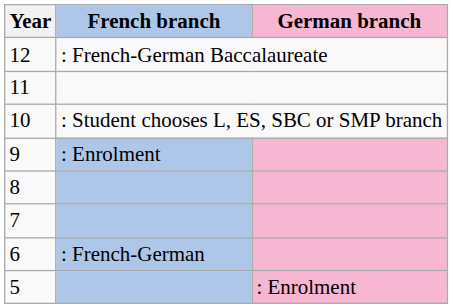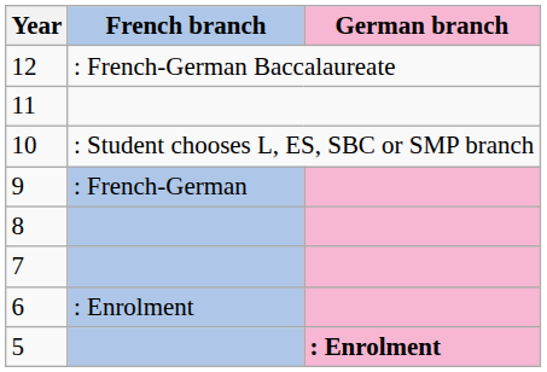 <table class="wikitable">
 <tr>
 <th>Year</th>
 <th style="background:#aec7e8;">French branch</th>
 <th style="background:#f7b6d2;">German branch</th>
 </tr>
 <tr>
 <td>12</td>
 <td colspan="2">: French-German Baccalaureate</td>
 </tr>
 <tr>
 <td>11</td>
 <td colspan="2"></td>
 </tr>
 <tr>
 <td>10</td>
 <td colspan="2">: Student chooses L, ES, SBC or SMP branch</td>
 </tr>
 <tr>
 <td>9</td>
-<td style="background:#aec7e8;">: Enrolment</td>
+<td style="background:#aec7e8;">: French-German </td>
 <td style="background:#f7b6d2;"><em></em></td>
 </tr>
 <tr>
 <td>8</td>
 <td style="background:#aec7e8;"></td>
 <td style="background:#f7b6d2;"><em></em></td>
 </tr>
 <tr>
 <td>7</td>
 <td style="background:#aec7e8;"></td>
 <td style="background:#f7b6d2;"><em></em></td>
 </tr>
 <tr>
 <td>6</td>
-<td style="background:#aec7e8;">: French-German </td>
+<td style="background:#aec7e8;">: Enrolment</td>
 <td style="background:#f7b6d2;"><em></em></td>
 </tr>
 <tr>
 <td>5</td>
 <td style="background:#aec7e8;"></td>
-<td style="background:#f7b6d2;"><em></em>: Enrolment</td>
+<td style="background:#f7b6d2;"><strong><em></em>: Enrolment</strong></td>
 </tr>
 </table>
